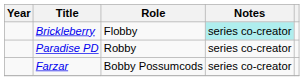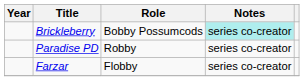 <table class="wikitable sortable plainrowheaders">
 <tr>
 <th>Year</th>
 <th>Title</th>
 <th>Role</th>
 <th class="unsortable">Notes</th>
 <th class="unsortable"></th>
 </tr>
 <tr>
 <td></td>
 <td><em><a href='#'>Brickleberry</a></em></td>
-<td>Flobby</td>
+<td>Bobby Possumcods</td>
 <td style="background: paleturquoise;">series co-creator</td>
 <td></td>
 </tr>
 <tr>
 <td></td>
 <td><em><a href='#'>Paradise PD</a></em></td>
 <td>Robby</td>
 <td>series co-creator</td>
 <td></td>
 </tr>
 <tr>
 <td></td>
 <td><em><a href='#'>Farzar</a></em></td>
-<td>Bobby Possumcods</td>
+<td>Flobby</td>
 <td>series co-creator</td>
 <td></td>
 </tr>
 <tr>
 </tr>
 </table>
